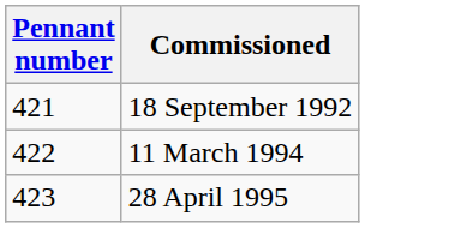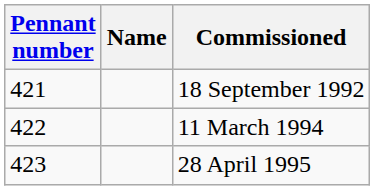 <table class="wikitable">
 <tr>
 <th><a href='#'>Pennant<br>number</a></th>
+<th>Name</th>
 <th>Commissioned</th>
 </tr>
 <tr>
 <td>421</td>
+<td></td>
 <td>18 September 1992</td>
 </tr>
 <tr>
 <td>422</td>
+<td></td>
 <td>11 March 1994</td>
 </tr>
 <tr>
 <td>423</td>
+<td></td>
 <td>28 April 1995</td>
 </tr>
 </table>
